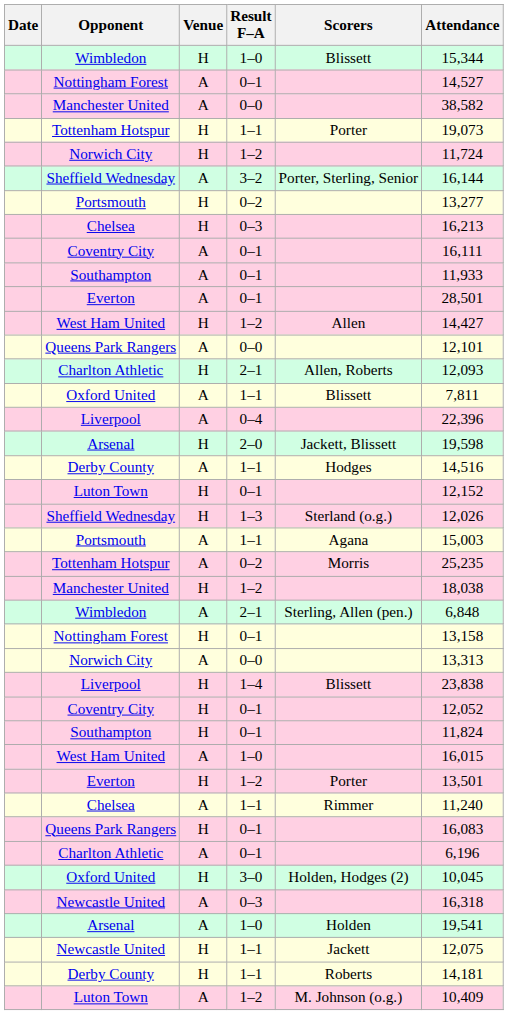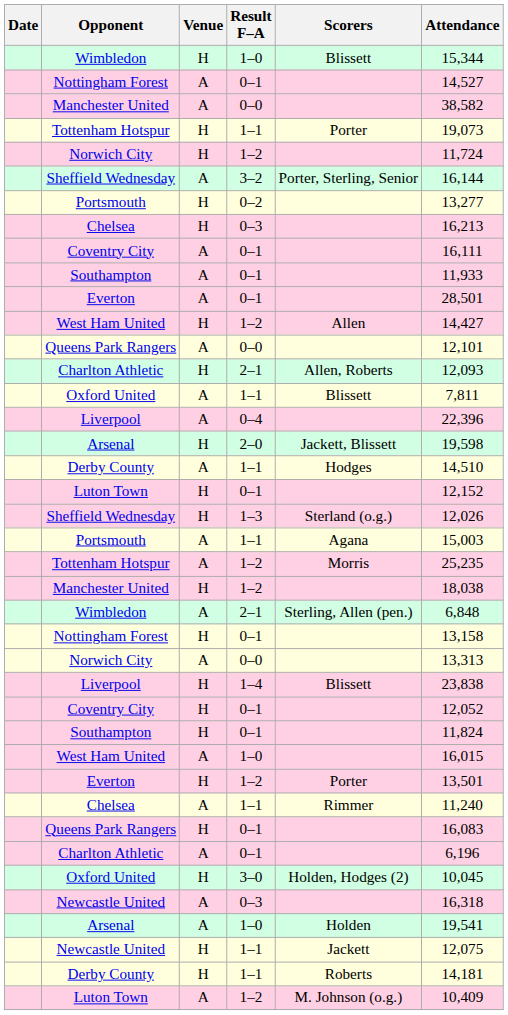 <table class="wikitable sortable" style="text-align:center;">
 <tr>
 <th>Date</th>
 <th>Opponent</th>
 <th>Venue</th>
 <th>Result<br>F–A</th>
 <th class=unsortable>Scorers</th>
 <th>Attendance</th>
 </tr>
 <tr bgcolor="#d0ffe3">
 <td></td>
 <td><a href='#'>Wimbledon</a></td>
 <td>H</td>
 <td>1–0</td>
 <td>Blissett</td>
 <td>15,344</td>
 </tr>
 <tr bgcolor="#ffd0e3">
 <td></td>
 <td><a href='#'>Nottingham Forest</a></td>
 <td>A</td>
 <td>0–1</td>
 <td></td>
 <td>14,527</td>
 </tr>
 <tr bgcolor="#ffd0e3">
 <td></td>
 <td><a href='#'>Manchester United</a></td>
 <td>A</td>
 <td>0–0</td>
 <td></td>
 <td>38,582</td>
 </tr>
 <tr bgcolor="#ffffdd">
 <td></td>
 <td><a href='#'>Tottenham Hotspur</a></td>
 <td>H</td>
 <td>1–1</td>
 <td>Porter</td>
 <td>19,073</td>
 </tr>
 <tr bgcolor="#ffd0e3">
 <td></td>
 <td><a href='#'>Norwich City</a></td>
 <td>H</td>
 <td>1–2</td>
 <td></td>
 <td>11,724</td>
 </tr>
 <tr bgcolor="#d0ffe3">
 <td></td>
 <td><a href='#'>Sheffield Wednesday</a></td>
 <td>A</td>
 <td>3–2</td>
 <td>Porter, Sterling, Senior</td>
 <td>16,144</td>
 </tr>
 <tr bgcolor="#ffffdd">
 <td></td>
 <td><a href='#'>Portsmouth</a></td>
 <td>H</td>
 <td>0–2</td>
 <td></td>
 <td>13,277</td>
 </tr>
 <tr bgcolor="#ffd0e3">
 <td></td>
 <td><a href='#'>Chelsea</a></td>
 <td>H</td>
 <td>0–3</td>
 <td></td>
 <td>16,213</td>
 </tr>
 <tr bgcolor="#ffd0e3">
 <td></td>
 <td><a href='#'>Coventry City</a></td>
 <td>A</td>
 <td>0–1</td>
 <td></td>
 <td>16,111</td>
 </tr>
 <tr bgcolor="#ffd0e3">
 <td></td>
 <td><a href='#'>Southampton</a></td>
 <td>A</td>
 <td>0–1</td>
 <td></td>
 <td>11,933</td>
 </tr>
 <tr bgcolor="#ffd0e3">
 <td></td>
 <td><a href='#'>Everton</a></td>
 <td>A</td>
 <td>0–1</td>
 <td></td>
 <td>28,501</td>
 </tr>
 <tr bgcolor="#ffd0e3">
 <td></td>
 <td><a href='#'>West Ham United</a></td>
 <td>H</td>
 <td>1–2</td>
 <td>Allen</td>
 <td>14,427</td>
 </tr>
 <tr bgcolor="#ffffdd">
 <td></td>
 <td><a href='#'>Queens Park Rangers</a></td>
 <td>A</td>
 <td>0–0</td>
 <td></td>
 <td>12,101</td>
 </tr>
 <tr bgcolor="#d0ffe3">
 <td></td>
 <td><a href='#'>Charlton Athletic</a></td>
 <td>H</td>
 <td>2–1</td>
 <td>Allen, Roberts</td>
 <td>12,093</td>
 </tr>
 <tr bgcolor="#ffffdd">
 <td></td>
 <td><a href='#'>Oxford United</a></td>
 <td>A</td>
 <td>1–1</td>
 <td>Blissett</td>
 <td>7,811</td>
 </tr>
 <tr bgcolor="#ffd0e3">
 <td></td>
 <td><a href='#'>Liverpool</a></td>
 <td>A</td>
 <td>0–4</td>
 <td></td>
 <td>22,396</td>
 </tr>
 <tr bgcolor="#d0ffe3">
 <td></td>
 <td><a href='#'>Arsenal</a></td>
 <td>H</td>
 <td>2–0</td>
 <td>Jackett, Blissett</td>
 <td>19,598</td>
 </tr>
 <tr bgcolor="#ffffdd">
 <td></td>
 <td><a href='#'>Derby County</a></td>
 <td>A</td>
 <td>1–1</td>
 <td>Hodges</td>
-<td>14,516</td>
+<td>14,510</td>
 </tr>
 <tr bgcolor="#ffd0e3">
 <td></td>
 <td><a href='#'>Luton Town</a></td>
 <td>H</td>
 <td>0–1</td>
 <td></td>
 <td>12,152</td>
 </tr>
 <tr bgcolor="#ffd0e3">
 <td></td>
 <td><a href='#'>Sheffield Wednesday</a></td>
 <td>H</td>
 <td>1–3</td>
 <td>Sterland (o.g.)</td>
 <td>12,026</td>
 </tr>
 <tr bgcolor="#ffffdd">
 <td></td>
 <td><a href='#'>Portsmouth</a></td>
 <td>A</td>
 <td>1–1</td>
 <td>Agana</td>
 <td>15,003</td>
 </tr>
 <tr bgcolor="#ffd0e3">
 <td></td>
 <td><a href='#'>Tottenham Hotspur</a></td>
 <td>A</td>
-<td>0–2</td>
+<td>1–2</td>
 <td>Morris</td>
 <td>25,235</td>
 </tr>
 <tr bgcolor="#ffd0e3">
 <td></td>
 <td><a href='#'>Manchester United</a></td>
 <td>H</td>
 <td>1–2</td>
 <td></td>
 <td>18,038</td>
 </tr>
 <tr bgcolor="#d0ffe3">
 <td></td>
 <td><a href='#'>Wimbledon</a></td>
 <td>A</td>
 <td>2–1</td>
 <td>Sterling, Allen (pen.)</td>
 <td>6,848</td>
 </tr>
 <tr bgcolor="#ffffdd">
 <td></td>
 <td><a href='#'>Nottingham Forest</a></td>
 <td>H</td>
 <td>0–1</td>
 <td></td>
 <td>13,158</td>
 </tr>
 <tr bgcolor="#ffffdd">
 <td></td>
 <td><a href='#'>Norwich City</a></td>
 <td>A</td>
 <td>0–0</td>
 <td></td>
 <td>13,313</td>
 </tr>
 <tr bgcolor="#ffd0e3">
 <td></td>
 <td><a href='#'>Liverpool</a></td>
 <td>H</td>
 <td>1–4</td>
 <td>Blissett</td>
 <td>23,838</td>
 </tr>
 <tr bgcolor="#ffd0e3">
 <td></td>
 <td><a href='#'>Coventry City</a></td>
 <td>H</td>
 <td>0–1</td>
 <td></td>
 <td>12,052</td>
 </tr>
 <tr bgcolor="#ffd0e3">
 <td></td>
 <td><a href='#'>Southampton</a></td>
 <td>H</td>
 <td>0–1</td>
 <td></td>
 <td>11,824</td>
 </tr>
 <tr bgcolor="#ffd0e3">
 <td></td>
 <td><a href='#'>West Ham United</a></td>
 <td>A</td>
 <td>1–0</td>
 <td></td>
 <td>16,015</td>
 </tr>
 <tr bgcolor="#ffd0e3">
 <td></td>
 <td><a href='#'>Everton</a></td>
 <td>H</td>
 <td>1–2</td>
 <td>Porter</td>
 <td>13,501</td>
 </tr>
 <tr bgcolor="#ffffdd">
 <td></td>
 <td><a href='#'>Chelsea</a></td>
 <td>A</td>
 <td>1–1</td>
 <td>Rimmer</td>
 <td>11,240</td>
 </tr>
 <tr bgcolor="#ffd0e3">
 <td></td>
 <td><a href='#'>Queens Park Rangers</a></td>
 <td>H</td>
 <td>0–1</td>
 <td></td>
 <td>16,083</td>
 </tr>
 <tr bgcolor="#ffd0e3">
 <td></td>
 <td><a href='#'>Charlton Athletic</a></td>
 <td>A</td>
 <td>0–1</td>
 <td></td>
 <td>6,196</td>
 </tr>
 <tr bgcolor="#d0ffe3">
 <td></td>
 <td><a href='#'>Oxford United</a></td>
 <td>H</td>
 <td>3–0</td>
 <td>Holden, Hodges (2)</td>
 <td>10,045</td>
 </tr>
 <tr bgcolor="#ffd0e3">
 <td></td>
 <td><a href='#'>Newcastle United</a></td>
 <td>A</td>
 <td>0–3</td>
 <td></td>
 <td>16,318</td>
 </tr>
 <tr bgcolor="#d0ffe3">
 <td></td>
 <td><a href='#'>Arsenal</a></td>
 <td>A</td>
 <td>1–0</td>
 <td>Holden</td>
 <td>19,541</td>
 </tr>
 <tr bgcolor="#ffffdd">
 <td></td>
 <td><a href='#'>Newcastle United</a></td>
 <td>H</td>
 <td>1–1</td>
 <td>Jackett</td>
 <td>12,075</td>
 </tr>
 <tr bgcolor="#ffffdd">
 <td></td>
 <td><a href='#'>Derby County</a></td>
 <td>H</td>
 <td>1–1</td>
 <td>Roberts</td>
 <td>14,181</td>
 </tr>
 <tr bgcolor="#ffd0e3">
 <td></td>
 <td><a href='#'>Luton Town</a></td>
 <td>A</td>
 <td>1–2</td>
 <td>M. Johnson (o.g.)</td>
 <td>10,409</td>
 </tr>
 </table>
